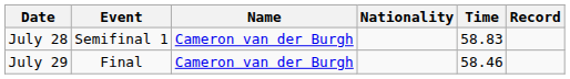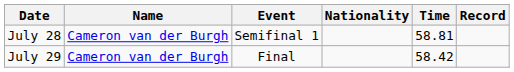 <table class=wikitable style=text-align:center>
 <tr>
 <th>Date</th>
+<th>Name</th>
 <th>Event</th>
-<th>Name</th>
 <th>Nationality</th>
 <th>Time</th>
 <th>Record</th>
 </tr>
 <tr>
 <td>July 28</td>
+<td align=left><a href='#'>Cameron van der Burgh</a></td>
 <td>Semifinal 1</td>
-<td align=left><a href='#'>Cameron van der Burgh</a></td>
 <td align=left></td>
-<td>58.83</td>
+<td>58.81</td>
 <td></td>
 </tr>
 <tr>
 <td>July 29</td>
+<td align=left><a href='#'>Cameron van der Burgh</a></td>
 <td>Final</td>
-<td align=left><a href='#'>Cameron van der Burgh</a></td>
 <td align=left></td>
-<td>58.46</td>
+<td>58.42</td>
 <td></td>
 </tr>
 </table>
